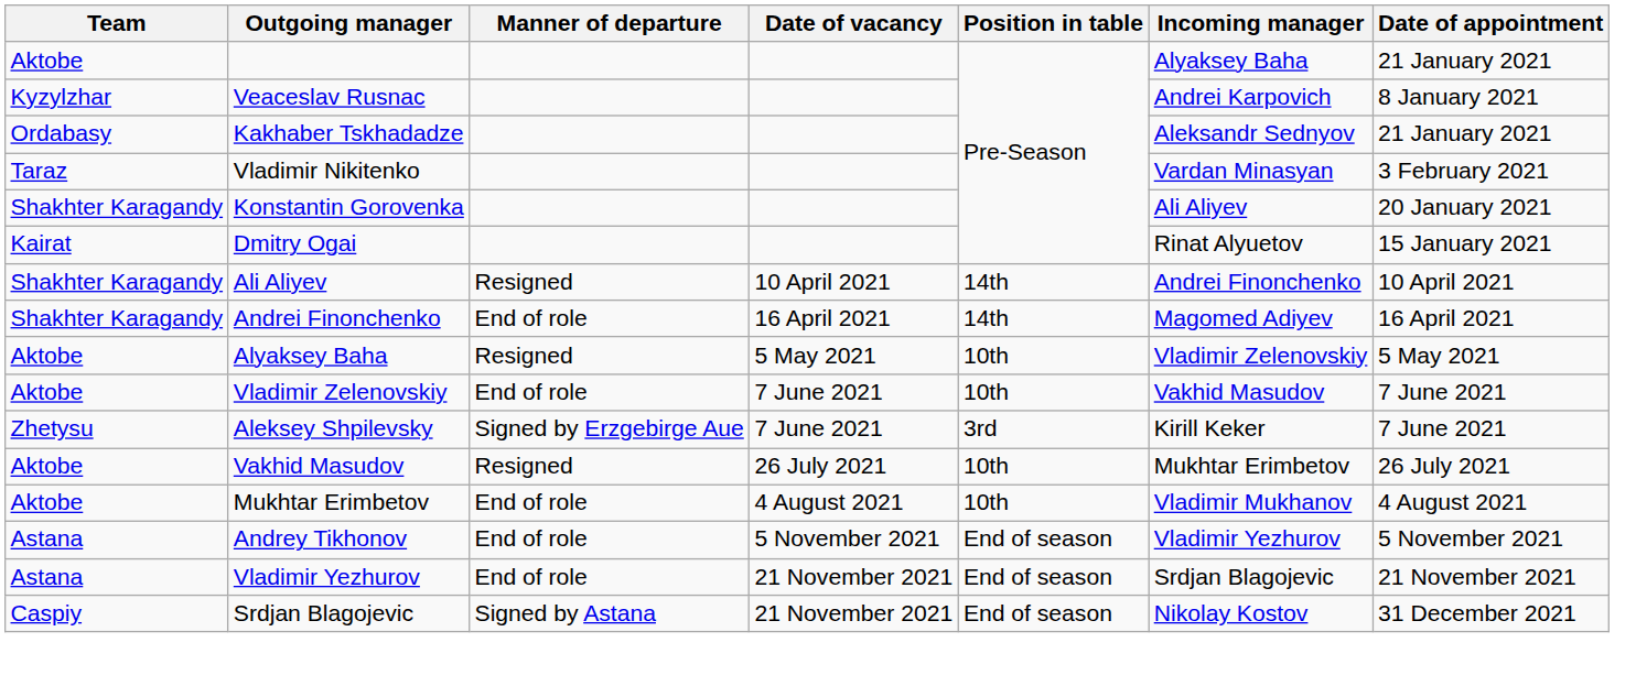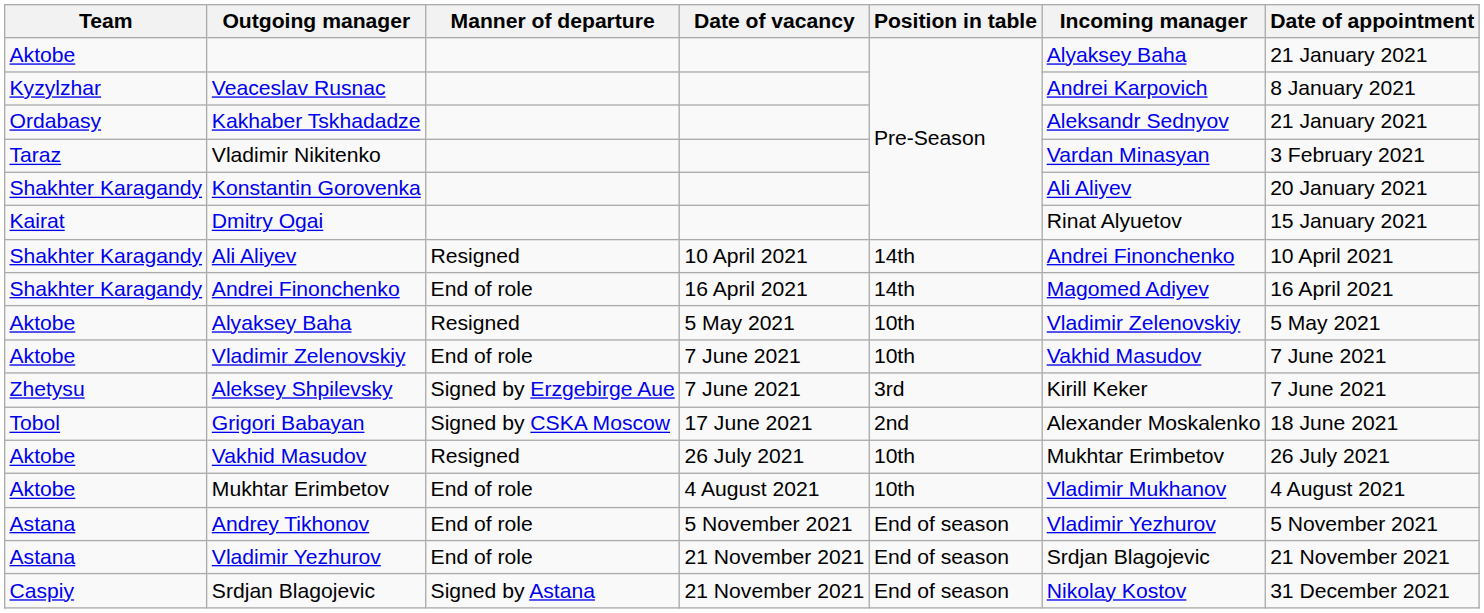 <table class="wikitable">
 <tr>
 <th>Team</th>
 <th>Outgoing manager</th>
 <th>Manner of departure</th>
 <th>Date of vacancy</th>
 <th>Position in table</th>
 <th>Incoming manager</th>
 <th>Date of appointment</th>
 </tr>
 <tr>
 <td><a href='#'>Aktobe</a></td>
 <td></td>
 <td></td>
 <td></td>
 <td rowspan="6">Pre-Season</td>
 <td><a href='#'>Alyaksey Baha</a></td>
 <td>21 January 2021</td>
 </tr>
 <tr>
 <td><a href='#'>Kyzylzhar</a></td>
 <td><a href='#'>Veaceslav Rusnac</a></td>
 <td></td>
 <td></td>
 <td><a href='#'>Andrei Karpovich</a></td>
 <td>8 January 2021</td>
 </tr>
 <tr>
 <td><a href='#'>Ordabasy</a></td>
 <td><a href='#'>Kakhaber Tskhadadze</a></td>
 <td></td>
 <td></td>
 <td><a href='#'>Aleksandr Sednyov</a></td>
 <td>21 January 2021</td>
 </tr>
 <tr>
 <td><a href='#'>Taraz</a></td>
 <td>Vladimir Nikitenko</td>
 <td></td>
 <td></td>
 <td><a href='#'>Vardan Minasyan</a></td>
 <td>3 February 2021</td>
 </tr>
 <tr>
 <td><a href='#'>Shakhter Karagandy</a></td>
 <td><a href='#'>Konstantin Gorovenka</a></td>
 <td></td>
 <td></td>
 <td><a href='#'>Ali Aliyev</a></td>
 <td>20 January 2021</td>
 </tr>
 <tr>
 <td><a href='#'>Kairat</a></td>
 <td><a href='#'>Dmitry Ogai</a></td>
 <td></td>
 <td></td>
 <td>Rinat Alyuetov</td>
 <td>15 January 2021</td>
 </tr>
 <tr>
 <td><a href='#'>Shakhter Karagandy</a></td>
 <td><a href='#'>Ali Aliyev</a></td>
 <td>Resigned</td>
 <td>10 April 2021</td>
 <td>14th</td>
 <td><a href='#'>Andrei Finonchenko</a> </td>
 <td>10 April 2021</td>
 </tr>
 <tr>
 <td><a href='#'>Shakhter Karagandy</a></td>
 <td><a href='#'>Andrei Finonchenko</a> </td>
 <td>End of role</td>
 <td>16 April 2021</td>
 <td>14th</td>
 <td><a href='#'>Magomed Adiyev</a></td>
 <td>16 April 2021</td>
 </tr>
 <tr>
 <td><a href='#'>Aktobe</a></td>
 <td><a href='#'>Alyaksey Baha</a></td>
 <td>Resigned</td>
 <td>5 May 2021</td>
 <td>10th</td>
 <td><a href='#'>Vladimir Zelenovskiy</a> </td>
 <td>5 May 2021</td>
 </tr>
 <tr>
 <td><a href='#'>Aktobe</a></td>
 <td><a href='#'>Vladimir Zelenovskiy</a> </td>
 <td>End of role</td>
 <td>7 June 2021</td>
 <td>10th</td>
 <td><a href='#'>Vakhid Masudov</a></td>
 <td>7 June 2021</td>
 </tr>
 <tr>
 <td><a href='#'>Zhetysu</a></td>
 <td><a href='#'>Aleksey Shpilevsky</a></td>
 <td>Signed by <a href='#'>Erzgebirge Aue</a></td>
 <td>7 June 2021</td>
 <td>3rd</td>
 <td>Kirill Keker </td>
 <td>7 June 2021</td>
 </tr>
 <tr>
+<td><a href='#'>Tobol</a></td>
+<td><a href='#'>Grigori Babayan</a></td>
+<td>Signed by <a href='#'>CSKA Moscow</a></td>
+<td>17 June 2021</td>
+<td>2nd</td>
+<td>Alexander Moskalenko </td>
+<td>18 June 2021</td>
+</tr>
+<tr>
 <td><a href='#'>Aktobe</a></td>
 <td><a href='#'>Vakhid Masudov</a></td>
 <td>Resigned</td>
 <td>26 July 2021</td>
 <td>10th</td>
 <td>Mukhtar Erimbetov </td>
 <td>26 July 2021</td>
 </tr>
 <tr>
 <td><a href='#'>Aktobe</a></td>
 <td>Mukhtar Erimbetov </td>
 <td>End of role</td>
 <td>4 August 2021</td>
 <td>10th</td>
 <td><a href='#'>Vladimir Mukhanov</a></td>
 <td>4 August 2021</td>
 </tr>
 <tr>
 <td><a href='#'>Astana</a></td>
 <td><a href='#'>Andrey Tikhonov</a></td>
 <td>End of role</td>
 <td>5 November 2021</td>
 <td>End of season</td>
 <td><a href='#'>Vladimir Yezhurov</a> </td>
 <td>5 November 2021</td>
 </tr>
 <tr>
 <td><a href='#'>Astana</a></td>
 <td><a href='#'>Vladimir Yezhurov</a> </td>
 <td>End of role</td>
 <td>21 November 2021</td>
 <td>End of season</td>
 <td>Srdjan Blagojevic</td>
 <td>21 November 2021</td>
 </tr>
 <tr>
 <td><a href='#'>Caspiy</a></td>
 <td>Srdjan Blagojevic</td>
 <td>Signed by <a href='#'>Astana</a></td>
 <td>21 November 2021</td>
 <td>End of season</td>
 <td><a href='#'>Nikolay Kostov</a></td>
 <td>31 December 2021</td>
 </tr>
 </table>
